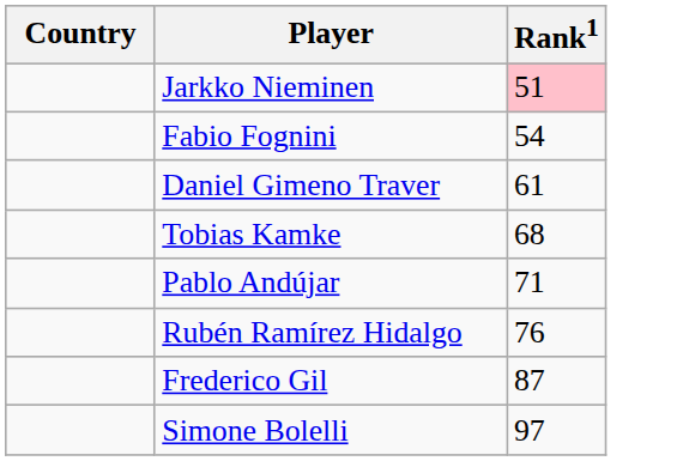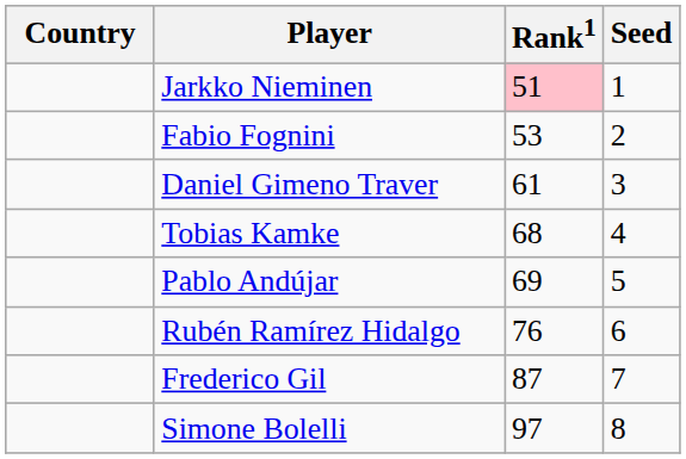 <table class="sortable wikitable">
 <tr>
 <th width="70">Country</th>
 <th width="175">Player</th>
 <th>Rank<sup>1</sup></th>
+<th>Seed</th>
 </tr>
 <tr>
 <td></td>
 <td><a href='#'>Jarkko Nieminen</a></td>
 <td style="background: pink;">51</td>
+<td>1</td>
 </tr>
 <tr>
 <td></td>
 <td><a href='#'>Fabio Fognini</a></td>
-<td>54</td>
+<td>53</td>
+<td>2</td>
 </tr>
 <tr>
 <td></td>
 <td><a href='#'>Daniel Gimeno Traver</a></td>
 <td>61</td>
+<td>3</td>
 </tr>
 <tr>
 <td></td>
 <td><a href='#'>Tobias Kamke</a></td>
 <td>68</td>
+<td>4</td>
 </tr>
 <tr>
 <td></td>
 <td><a href='#'>Pablo Andújar</a></td>
-<td>71</td>
+<td>69</td>
+<td>5</td>
 </tr>
 <tr>
 <td></td>
 <td><a href='#'>Rubén Ramírez Hidalgo</a></td>
 <td>76</td>
+<td>6</td>
 </tr>
 <tr>
 <td></td>
 <td><a href='#'>Frederico Gil</a></td>
 <td>87</td>
+<td>7</td>
 </tr>
 <tr>
 <td></td>
 <td><a href='#'>Simone Bolelli</a></td>
 <td>97</td>
+<td>8</td>
 </tr>
 </table>
